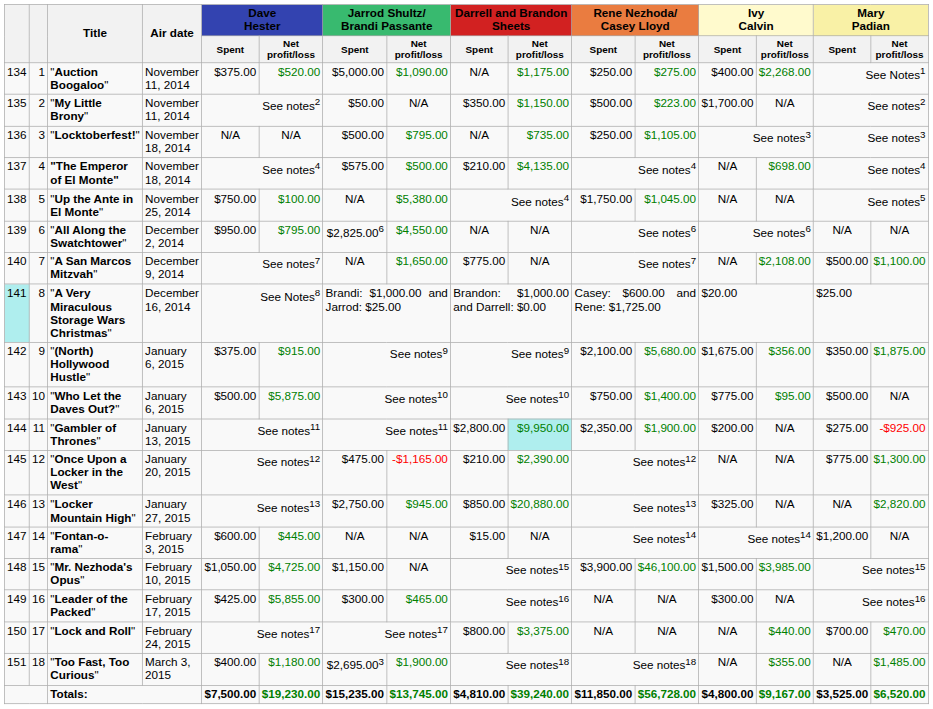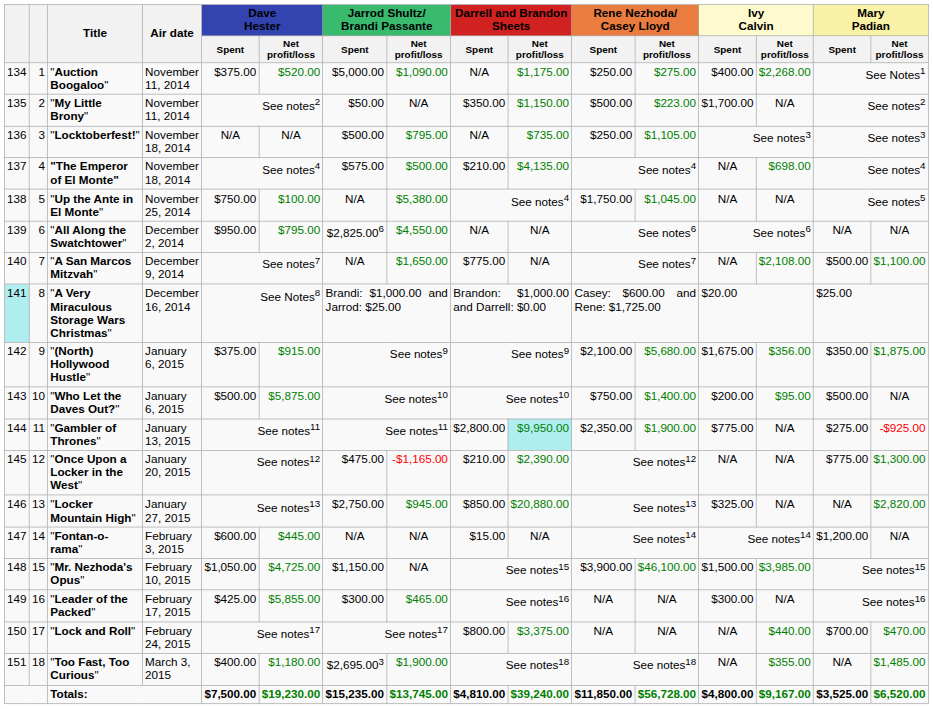 <table class="wikitable" style="text-align: right;">
 <tr>
 <th rowspan = "2"></th>
 <th rowspan = "2"></th>
 <th rowspan = "2">Title</th>
 <th rowspan = "2">Air date</th>
 <th colspan = "2" style="background:#3343b0;">Dave<br>Hester</th>
 <th colspan = "2" style="background:#38ba6f;">Jarrod Shultz/<br>Brandi Passante</th>
 <th colspan = "2" style="background:#d22121;">Darrell and Brandon<br>Sheets</th>
 <th colspan = "2" style="background:#ea7c40;">Rene Nezhoda/<br>Casey Lloyd</th>
 <th colspan = "2" style="background:#fffacd;">Ivy<br>Calvin</th>
 <th colspan = "2" style="background:#F9F1A6;">Mary<br>Padian</th>
 </tr>
 <tr>
 <th style="width:66px; font-size:85%;">Spent</th>
 <th style="width:66px; font-size:85%;">Net profit/loss</th>
 <th style="width:66px; font-size:85%;">Spent</th>
 <th style="width:66px; font-size:85%;">Net profit/loss</th>
 <th style="width:66px; font-size:85%;">Spent</th>
 <th style="width:66px; font-size:85%;">Net profit/loss</th>
 <th style="width:66px; font-size:85%;">Spent</th>
 <th style="width:68px; font-size:85%;">Net profit/loss</th>
 <th style="width:66px; font-size:85%;">Spent</th>
 <th style="width:68px; font-size:85%;">Net profit/loss</th>
 <th style="width:66px; font-size:85%;">Spent</th>
 <th style="width:68px; font-size:85%;">Net profit/loss</th>
 </tr>
 <tr valign="top">
 <td>134</td>
 <td>1</td>
 <td align="left">"<strong>Auction Boogaloo</strong>"</td>
 <td align="left">November 11, 2014</td>
 <td>$375.00</td>
 <td style="color:green;">$520.00</td>
 <td>$5,000.00</td>
 <td style="color:green;">$1,090.00</td>
 <td style="text-align:center;">N/A</td>
 <td style="color:green;">$1,175.00</td>
 <td>$250.00</td>
 <td style="color:green;">$275.00</td>
 <td>$400.00</td>
 <td style="color:green;">$2,268.00</td>
 <td colspan="2">See Notes<sup>1</sup></td>
 </tr>
 <tr valign="top">
 <td>135</td>
 <td>2</td>
 <td align="left">"<strong>My Little Brony</strong>"</td>
 <td align="left">November 11, 2014</td>
 <td colspan="2">See notes<sup>2</sup></td>
 <td>$50.00</td>
 <td style="text-align:center;">N/A</td>
 <td>$350.00</td>
 <td style="color:green;">$1,150.00</td>
 <td>$500.00</td>
 <td style="color:green;">$223.00</td>
 <td>$1,700.00</td>
 <td style="text-align:center;">N/A</td>
 <td colspan="2">See notes<sup>2</sup></td>
 </tr>
 <tr valign="top">
 <td>136</td>
 <td>3</td>
 <td align="left">"<strong>Locktoberfest!</strong>"</td>
 <td align="left">November 18, 2014</td>
 <td style="text-align:center;">N/A</td>
 <td style="text-align:center;">N/A</td>
 <td>$500.00</td>
 <td style="color:green;">$795.00</td>
 <td style="text-align:center;">N/A</td>
 <td style="color:green;">$735.00</td>
 <td>$250.00</td>
 <td style="color:green;">$1,105.00</td>
 <td colspan="2">See notes<sup>3</sup></td>
 <td colspan="2">See notes<sup>3</sup></td>
 </tr>
 <tr valign="top">
 <td>137</td>
 <td>4</td>
 <td align="left"><strong>"The Emperor of El Monte"</strong></td>
 <td align="left">November 18, 2014</td>
 <td colspan="2">See notes<sup>4</sup></td>
 <td>$575.00</td>
 <td style="color:green;">$500.00</td>
 <td>$210.00</td>
 <td style="color:green;">$4,135.00</td>
 <td colspan="2">See notes<sup>4</sup></td>
 <td style="text-align:center;">N/A</td>
 <td style="color:green;">$698.00</td>
 <td colspan="2">See notes<sup>4</sup></td>
 </tr>
 <tr valign="top">
 <td>138</td>
 <td>5</td>
 <td align="left">"<strong>Up the Ante in El Monte</strong>"</td>
 <td align="left">November 25, 2014</td>
 <td>$750.00</td>
 <td style="color:green;">$100.00</td>
 <td style="text-align:center;">N/A</td>
 <td style="color:green;">$5,380.00</td>
 <td colspan="2">See notes<sup>4</sup></td>
 <td>$1,750.00</td>
 <td style="color:green;">$1,045.00</td>
 <td style="text-align:center;">N/A</td>
 <td style="text-align:center;">N/A</td>
 <td colspan="2">See notes<sup>5</sup></td>
 </tr>
 <tr valign="top">
 <td>139</td>
 <td>6</td>
 <td align="left">"<strong>All Along the Swatchtower</strong>"</td>
 <td align="left">December 2, 2014</td>
 <td>$950.00</td>
 <td style="color:green;">$795.00</td>
 <td>$2,825.00<sup>6</sup></td>
 <td style="color:green;">$4,550.00</td>
 <td style="text-align:center;">N/A</td>
 <td style="text-align:center;">N/A</td>
 <td colspan="2">See notes<sup>6</sup></td>
 <td colspan="2">See notes<sup>6</sup></td>
 <td style="text-align:center;">N/A</td>
 <td style="text-align:center;">N/A</td>
 </tr>
 <tr valign="top">
 <td>140</td>
 <td>7</td>
 <td align="left">"<strong>A San Marcos Mitzvah</strong>"</td>
 <td align="left">December 9, 2014</td>
 <td colspan="2">See notes<sup>7</sup></td>
 <td style="text-align:center;">N/A</td>
 <td style="color:green;">$1,650.00</td>
 <td>$775.00</td>
 <td style="text-align:center;">N/A</td>
 <td colspan="2">See notes<sup>7</sup></td>
 <td style="text-align:center;">N/A</td>
 <td style="color:green;">$2,108.00</td>
 <td>$500.00</td>
 <td style="color:green;">$1,100.00</td>
 </tr>
 <tr valign="top">
 <td style="background: paleturquoise;">141</td>
 <td>8</td>
 <td align="left">"<strong>A Very Miraculous Storage Wars Christmas</strong>"</td>
 <td align="left">December 16, 2014</td>
 <td colspan="2">See Notes<sup>8</sup></td>
 <td colspan="2" align="justify">Brandi: $1,000.00 and Jarrod: $25.00</td>
 <td colspan="2" align="justify">Brandon: $1,000.00 and Darrell: $0.00</td>
 <td colspan="2" align="justify">Casey: $600.00 and Rene: $1,725.00</td>
 <td colspan="2" align="justify">$20.00</td>
 <td colspan="2" align="justify">$25.00</td>
 </tr>
 <tr valign="top">
 <td>142</td>
 <td>9</td>
 <td align="left">"<strong>(North) Hollywood Hustle</strong>"</td>
 <td align="left">January 6, 2015</td>
 <td>$375.00</td>
 <td style="color:green;">$915.00</td>
 <td colspan="2">See notes<sup>9</sup></td>
 <td colspan="2">See notes<sup>9</sup></td>
 <td>$2,100.00</td>
 <td style="color:green;">$5,680.00</td>
 <td>$1,675.00</td>
 <td style="color:green;">$356.00</td>
 <td>$350.00</td>
 <td style="color:green;">$1,875.00</td>
 </tr>
 <tr valign="top">
 <td>143</td>
 <td>10</td>
 <td align="left">"<strong>Who Let the Daves Out?</strong>"</td>
 <td align="left">January 6, 2015</td>
 <td>$500.00</td>
 <td style="color:green;">$5,875.00</td>
 <td colspan="2">See notes<sup>10</sup></td>
 <td colspan="2">See notes<sup>10</sup></td>
 <td>$750.00</td>
 <td style="color:green;">$1,400.00</td>
-<td>$775.00</td>
+<td>$200.00</td>
 <td style="color:green;">$95.00</td>
 <td>$500.00</td>
 <td style="text-align:center;">N/A</td>
 </tr>
 <tr valign="top">
 <td>144</td>
 <td>11</td>
 <td align="left">"<strong>Gambler of Thrones</strong>"</td>
 <td align="left">January 13, 2015</td>
 <td colspan="2">See notes<sup>11</sup></td>
 <td colspan="2">See notes<sup>11</sup></td>
 <td>$2,800.00</td>
 <td style="background: paleturquoise; color:green;">$9,950.00</td>
 <td>$2,350.00</td>
 <td style="color:green;">$1,900.00</td>
-<td>$200.00</td>
+<td>$775.00</td>
 <td style="text-align:center;">N/A</td>
 <td>$275.00</td>
 <td style="color:red;">-$925.00</td>
 </tr>
 <tr valign="top">
 <td>145</td>
 <td>12</td>
 <td align="left">"<strong>Once Upon a Locker in the West</strong>"</td>
 <td align="left">January 20, 2015</td>
 <td colspan="2">See notes<sup>12</sup></td>
 <td>$475.00</td>
 <td style="color:red;">-$1,165.00</td>
 <td>$210.00</td>
 <td style="color:green;">$2,390.00</td>
 <td colspan="2">See notes<sup>12</sup></td>
 <td style="text-align:center;">N/A</td>
 <td style="text-align:center;">N/A</td>
 <td>$775.00</td>
 <td style="color:green;">$1,300.00</td>
 </tr>
 <tr valign="top">
 <td>146</td>
 <td>13</td>
 <td align="left">"<strong>Locker Mountain High</strong>"</td>
 <td align="left">January 27, 2015</td>
 <td colspan="2">See notes<sup>13</sup></td>
 <td>$2,750.00</td>
 <td style="color:green;">$945.00</td>
 <td>$850.00</td>
 <td style="color:green;">$20,880.00</td>
 <td colspan="2">See notes<sup>13</sup></td>
 <td>$325.00</td>
 <td style="text-align:center;">N/A</td>
 <td style="text-align:center;">N/A</td>
 <td style="color:green;">$2,820.00</td>
 </tr>
 <tr valign="top">
 <td>147</td>
 <td>14</td>
 <td align="left">"<strong>Fontan-o-rama</strong>"</td>
 <td align="left">February 3, 2015</td>
 <td>$600.00</td>
 <td style="color:green;">$445.00</td>
 <td style="text-align:center;">N/A</td>
 <td style="text-align:center;">N/A</td>
 <td>$15.00</td>
 <td style="text-align:center;">N/A</td>
 <td colspan="2">See notes<sup>14</sup></td>
 <td colspan="2">See notes<sup>14</sup></td>
 <td>$1,200.00</td>
 <td style="text-align:center;">N/A</td>
 </tr>
 <tr valign="top">
 <td>148</td>
 <td>15</td>
 <td align="left">"<strong>Mr. Nezhoda's Opus</strong>"</td>
 <td align="left">February 10, 2015</td>
 <td>$1,050.00</td>
 <td style="color:green;">$4,725.00</td>
 <td>$1,150.00</td>
 <td style="text-align:center;">N/A</td>
 <td colspan="2">See notes<sup>15</sup></td>
 <td>$3,900.00</td>
 <td style="color:green;">$46,100.00</td>
 <td>$1,500.00</td>
 <td style="color:green;">$3,985.00</td>
 <td colspan="2">See notes<sup>15</sup></td>
 </tr>
 <tr valign="top">
 <td>149</td>
 <td>16</td>
 <td align="left">"<strong>Leader of the Packed</strong>"</td>
 <td align="left">February 17, 2015</td>
 <td>$425.00</td>
 <td style="color:green;">$5,855.00</td>
 <td>$300.00</td>
 <td style="color:green;">$465.00</td>
 <td colspan="2">See notes<sup>16</sup></td>
 <td style="text-align:center;">N/A</td>
 <td style="text-align:center;">N/A</td>
 <td>$300.00</td>
 <td style="text-align:center;">N/A</td>
 <td colspan="2">See notes<sup>16</sup></td>
 </tr>
 <tr valign="top">
 <td>150</td>
 <td>17</td>
 <td align="left">"<strong>Lock and Roll</strong>"</td>
 <td align="left">February 24, 2015</td>
 <td colspan="2">See notes<sup>17</sup></td>
 <td colspan="2">See notes<sup>17</sup></td>
 <td>$800.00</td>
 <td style="color:green;">$3,375.00</td>
 <td style="text-align:center;">N/A</td>
 <td style="text-align:center;">N/A</td>
 <td style="text-align:center;">N/A</td>
 <td style="color:green;">$440.00</td>
 <td>$700.00</td>
 <td style="color:green;">$470.00</td>
 </tr>
 <tr valign="top">
 <td>151</td>
 <td>18</td>
 <td align="left">"<strong>Too Fast, Too Curious</strong>"</td>
 <td align="left">March 3, 2015</td>
 <td>$400.00</td>
 <td style="color:green;">$1,180.00</td>
 <td>$2,695.00<sup>3</sup></td>
 <td style="color:green;">$1,900.00</td>
 <td colspan="2">See notes<sup>18</sup></td>
 <td colspan="2">See notes<sup>18</sup></td>
 <td style="text-align:center;">N/A</td>
 <td style="color:green;">$355.00</td>
 <td style="text-align:center;">N/A</td>
 <td style="color:green;">$1,485.00</td>
 </tr>
 <tr valign="top">
 <td colspan="2"></td>
 <td colspan="2" style="text-align:left;"><strong>Totals:</strong></td>
 <td><strong>$7,500.00</strong></td>
 <td style="color:green;"><strong>$19,230.00</strong></td>
 <td><strong>$15,235.00</strong></td>
 <td style="color:green;"><strong>$13,745.00</strong></td>
 <td><strong>$4,810.00</strong></td>
 <td style="color:green;"><strong>$39,240.00</strong></td>
 <td><strong>$11,850.00</strong></td>
 <td style="color:green;"><strong>$56,728.00</strong></td>
 <td><strong>$4,800.00</strong></td>
 <td style="color:green;"><strong>$9,167.00</strong></td>
 <td><strong>$3,525.00</strong></td>
 <td style="color:green;"><strong>$6,520.00</strong></td>
 </tr>
 </table>
